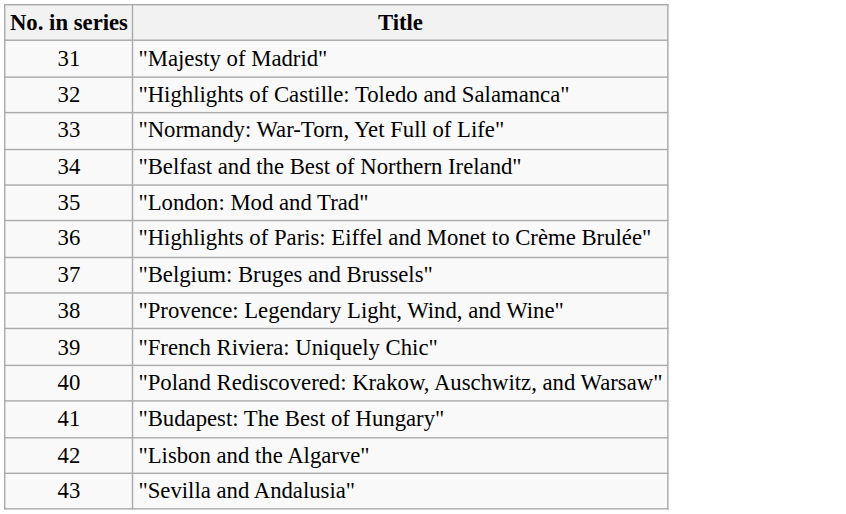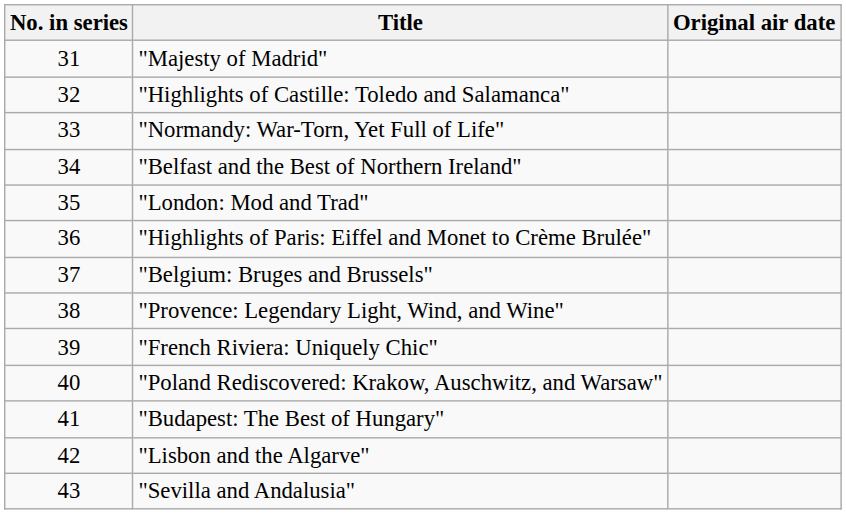 <table class="wikitable plainrowheaders" style="text-align:center">
 <tr>
 <th scope="col">No. in series</th>
 <th scope="col">Title</th>
+<th scope="col">Original air date</th>
 </tr>
 <tr>
 <td scope="row">31</td>
 <td style="text-align:left">"Majesty of Madrid"</td>
+<td></td>
 </tr>
 <tr>
 <td scope="row">32</td>
 <td style="text-align:left">"Highlights of Castille: Toledo and Salamanca"</td>
+<td></td>
 </tr>
 <tr>
 <td scope="row">33</td>
 <td style="text-align:left">"Normandy: War-Torn, Yet Full of Life"</td>
+<td></td>
 </tr>
 <tr>
 <td scope="row">34</td>
 <td style="text-align:left">"Belfast and the Best of Northern Ireland"</td>
+<td></td>
 </tr>
 <tr>
 <td scope="row">35</td>
 <td style="text-align:left">"London: Mod and Trad"</td>
+<td></td>
 </tr>
 <tr>
 <td scope="row">36</td>
 <td style="text-align:left">"Highlights of Paris: Eiffel and Monet to Crème Brulée"</td>
+<td></td>
 </tr>
 <tr>
 <td scope="row">37</td>
 <td style="text-align:left">"Belgium: Bruges and Brussels"</td>
+<td></td>
 </tr>
 <tr>
 <td scope="row">38</td>
 <td style="text-align:left">"Provence: Legendary Light, Wind, and Wine"</td>
+<td></td>
 </tr>
 <tr>
 <td scope="row">39</td>
 <td style="text-align:left">"French Riviera: Uniquely Chic"</td>
+<td></td>
 </tr>
 <tr>
 <td scope="row">40</td>
 <td style="text-align:left">"Poland Rediscovered: Krakow, Auschwitz, and Warsaw"</td>
+<td></td>
 </tr>
 <tr>
 <td scope="row">41</td>
 <td style="text-align:left">"Budapest: The Best of Hungary"</td>
+<td></td>
 </tr>
 <tr>
 <td scope="row">42</td>
 <td style="text-align:left">"Lisbon and the Algarve"</td>
+<td></td>
 </tr>
 <tr>
 <td scope="row">43</td>
 <td style="text-align:left">"Sevilla and Andalusia"</td>
+<td></td>
 </tr>
 </table>
